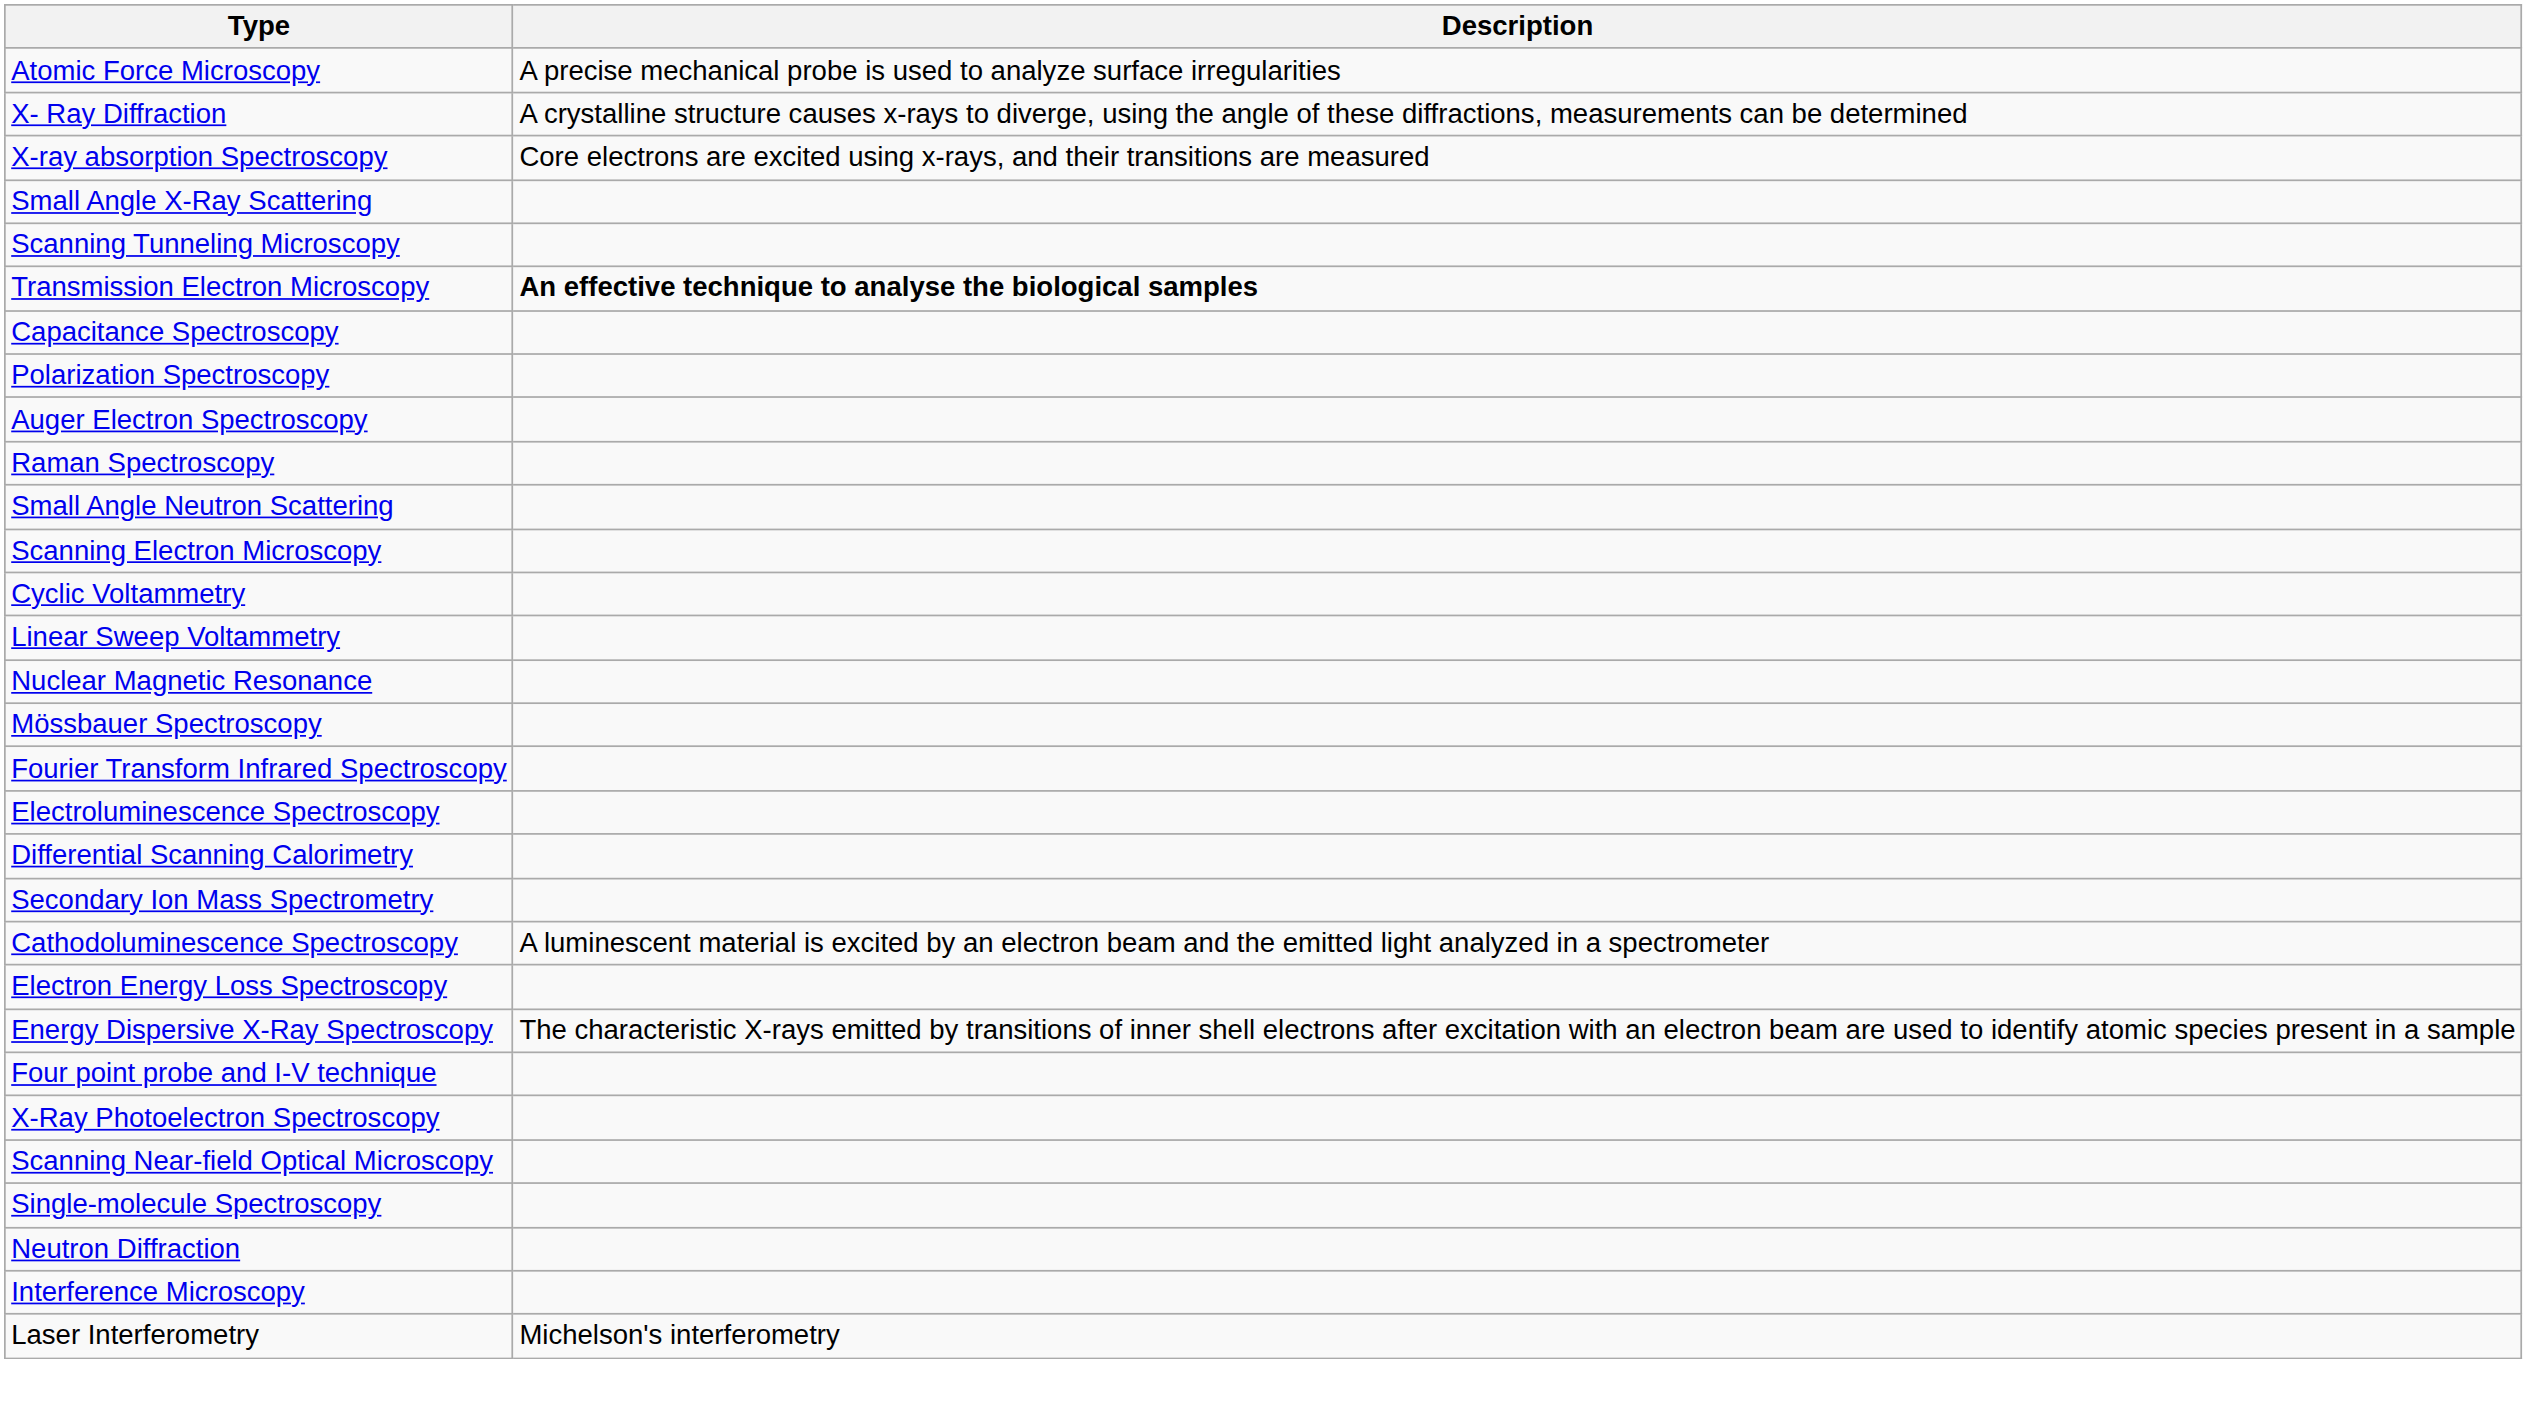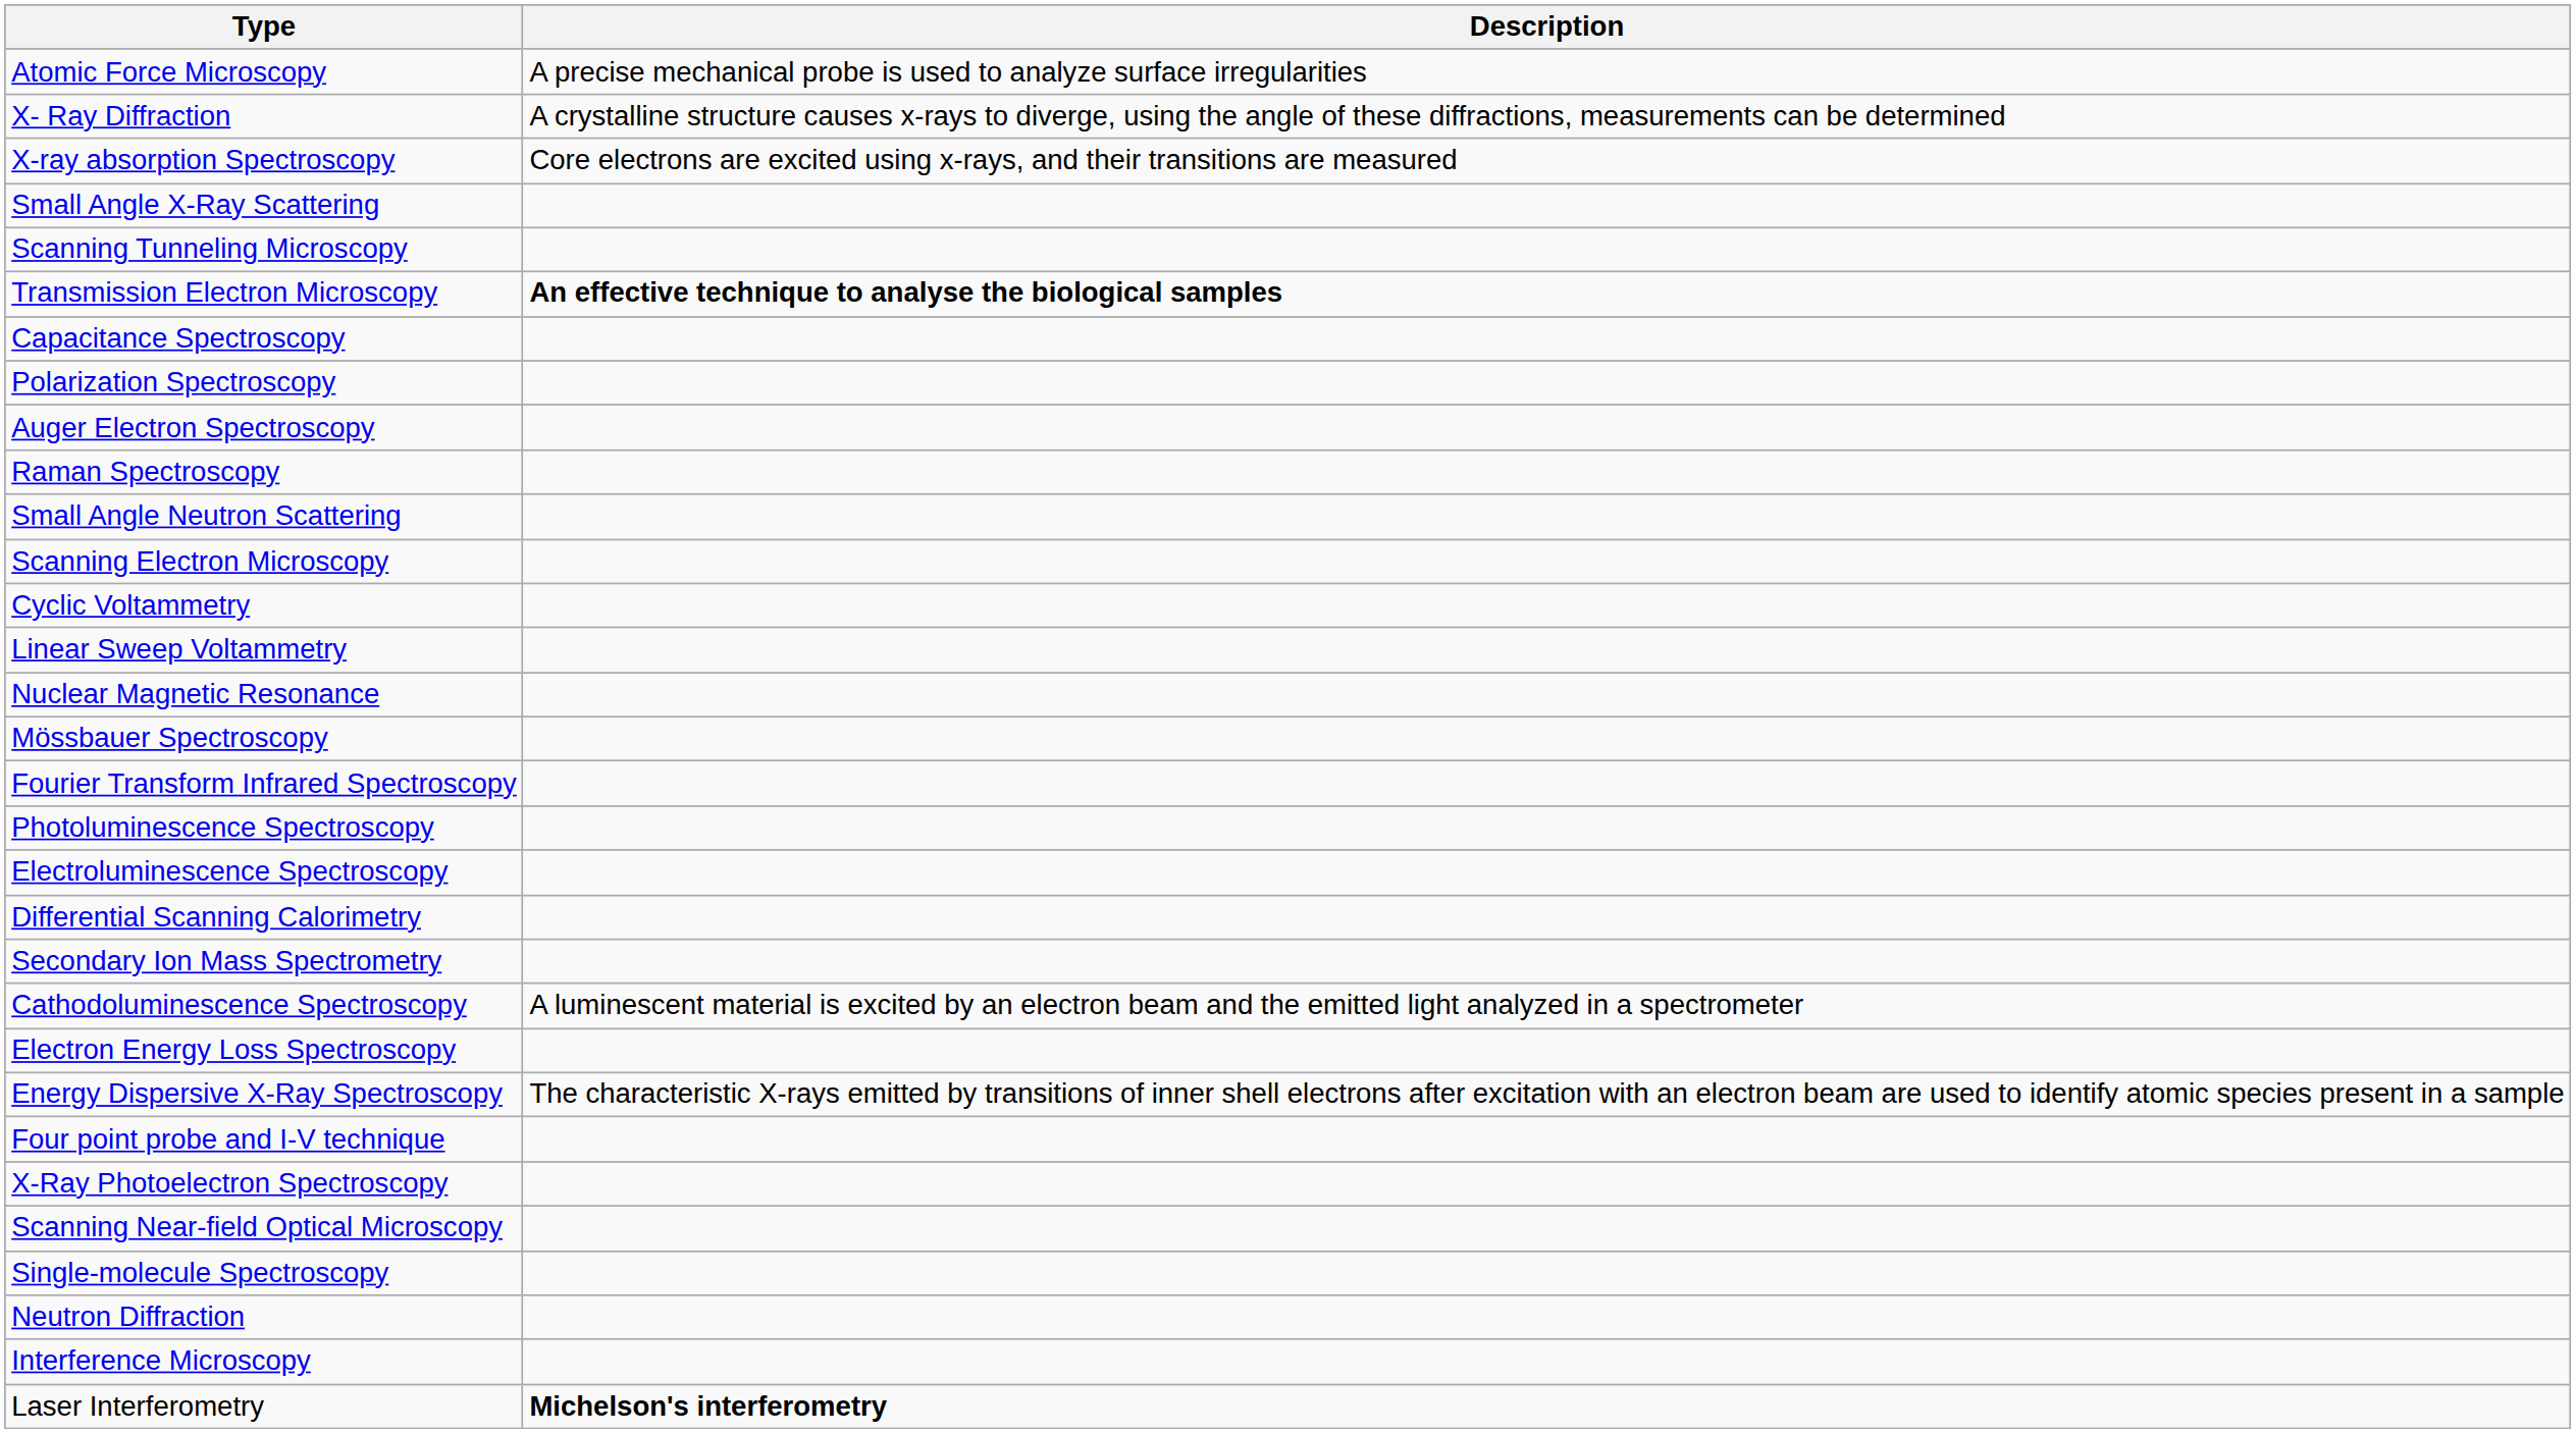 <table class="wikitable">
 <tr>
 <th>Type</th>
 <th>Description</th>
 </tr>
 <tr>
 <td><a href='#'>Atomic Force Microscopy</a></td>
 <td>A precise mechanical probe is used to analyze surface irregularities</td>
 </tr>
 <tr>
 <td><a href='#'>X- Ray Diffraction</a></td>
 <td>A crystalline structure causes x-rays to diverge, using the angle of these diffractions, measurements can be determined</td>
 </tr>
 <tr>
 <td><a href='#'>X-ray absorption Spectroscopy</a></td>
 <td>Core electrons are excited using x-rays, and their transitions are measured</td>
 </tr>
 <tr>
 <td><a href='#'>Small Angle X-Ray Scattering</a></td>
 <td></td>
 </tr>
 <tr>
 <td><a href='#'>Scanning Tunneling Microscopy</a></td>
 <td></td>
 </tr>
 <tr>
 <td><a href='#'>Transmission Electron Microscopy</a></td>
 <td><strong>An effective technique to analyse the biological samples</strong></td>
 </tr>
 <tr>
 <td><a href='#'>Capacitance Spectroscopy</a></td>
 <td></td>
 </tr>
 <tr>
 <td><a href='#'>Polarization Spectroscopy</a></td>
 <td></td>
 </tr>
 <tr>
 <td><a href='#'>Auger Electron Spectroscopy</a></td>
 <td></td>
 </tr>
 <tr>
 <td><a href='#'>Raman Spectroscopy</a></td>
 <td></td>
 </tr>
 <tr>
 <td><a href='#'>Small Angle Neutron Scattering</a></td>
 <td></td>
 </tr>
 <tr>
 <td><a href='#'>Scanning Electron Microscopy</a></td>
 <td></td>
 </tr>
 <tr>
 <td><a href='#'>Cyclic Voltammetry</a></td>
 <td></td>
 </tr>
 <tr>
 <td><a href='#'>Linear Sweep Voltammetry</a></td>
 <td></td>
 </tr>
 <tr>
 <td><a href='#'>Nuclear Magnetic Resonance</a></td>
 <td></td>
 </tr>
 <tr>
 <td><a href='#'>Mössbauer Spectroscopy</a></td>
 <td></td>
 </tr>
 <tr>
 <td><a href='#'>Fourier Transform Infrared Spectroscopy</a></td>
 <td></td>
 </tr>
 <tr>
+<td><a href='#'>Photoluminescence Spectroscopy</a></td>
+<td></td>
+</tr>
+<tr>
 <td><a href='#'>Electroluminescence Spectroscopy</a></td>
 <td></td>
 </tr>
 <tr>
 <td><a href='#'>Differential Scanning Calorimetry</a></td>
 <td></td>
 </tr>
 <tr>
 <td><a href='#'>Secondary Ion Mass Spectrometry</a></td>
 <td></td>
 </tr>
 <tr>
 <td><a href='#'>Cathodoluminescence Spectroscopy</a></td>
 <td>A luminescent material is excited by an electron beam and the emitted light analyzed in a spectrometer</td>
 </tr>
 <tr>
 <td><a href='#'>Electron Energy Loss Spectroscopy</a></td>
 <td></td>
 </tr>
 <tr>
 <td><a href='#'>Energy Dispersive X-Ray Spectroscopy</a></td>
 <td>The characteristic X-rays emitted by transitions of inner shell electrons after excitation with an electron beam are used to identify atomic species present in a sample</td>
 </tr>
 <tr>
 <td><a href='#'>Four point probe and I-V technique</a></td>
 <td></td>
 </tr>
 <tr>
 <td><a href='#'>X-Ray Photoelectron Spectroscopy</a></td>
 <td></td>
 </tr>
 <tr>
 <td><a href='#'>Scanning Near-field Optical Microscopy</a></td>
 <td></td>
 </tr>
 <tr>
 <td><a href='#'>Single-molecule Spectroscopy</a></td>
 <td></td>
 </tr>
 <tr>
 <td><a href='#'>Neutron Diffraction</a></td>
 <td></td>
 </tr>
 <tr>
 <td><a href='#'>Interference Microscopy</a></td>
 <td></td>
 </tr>
 <tr>
 <td>Laser Interferometry</td>
-<td>Michelson's interferometry</td>
+<td><strong>Michelson's interferometry</strong></td>
 </tr>
 </table>
